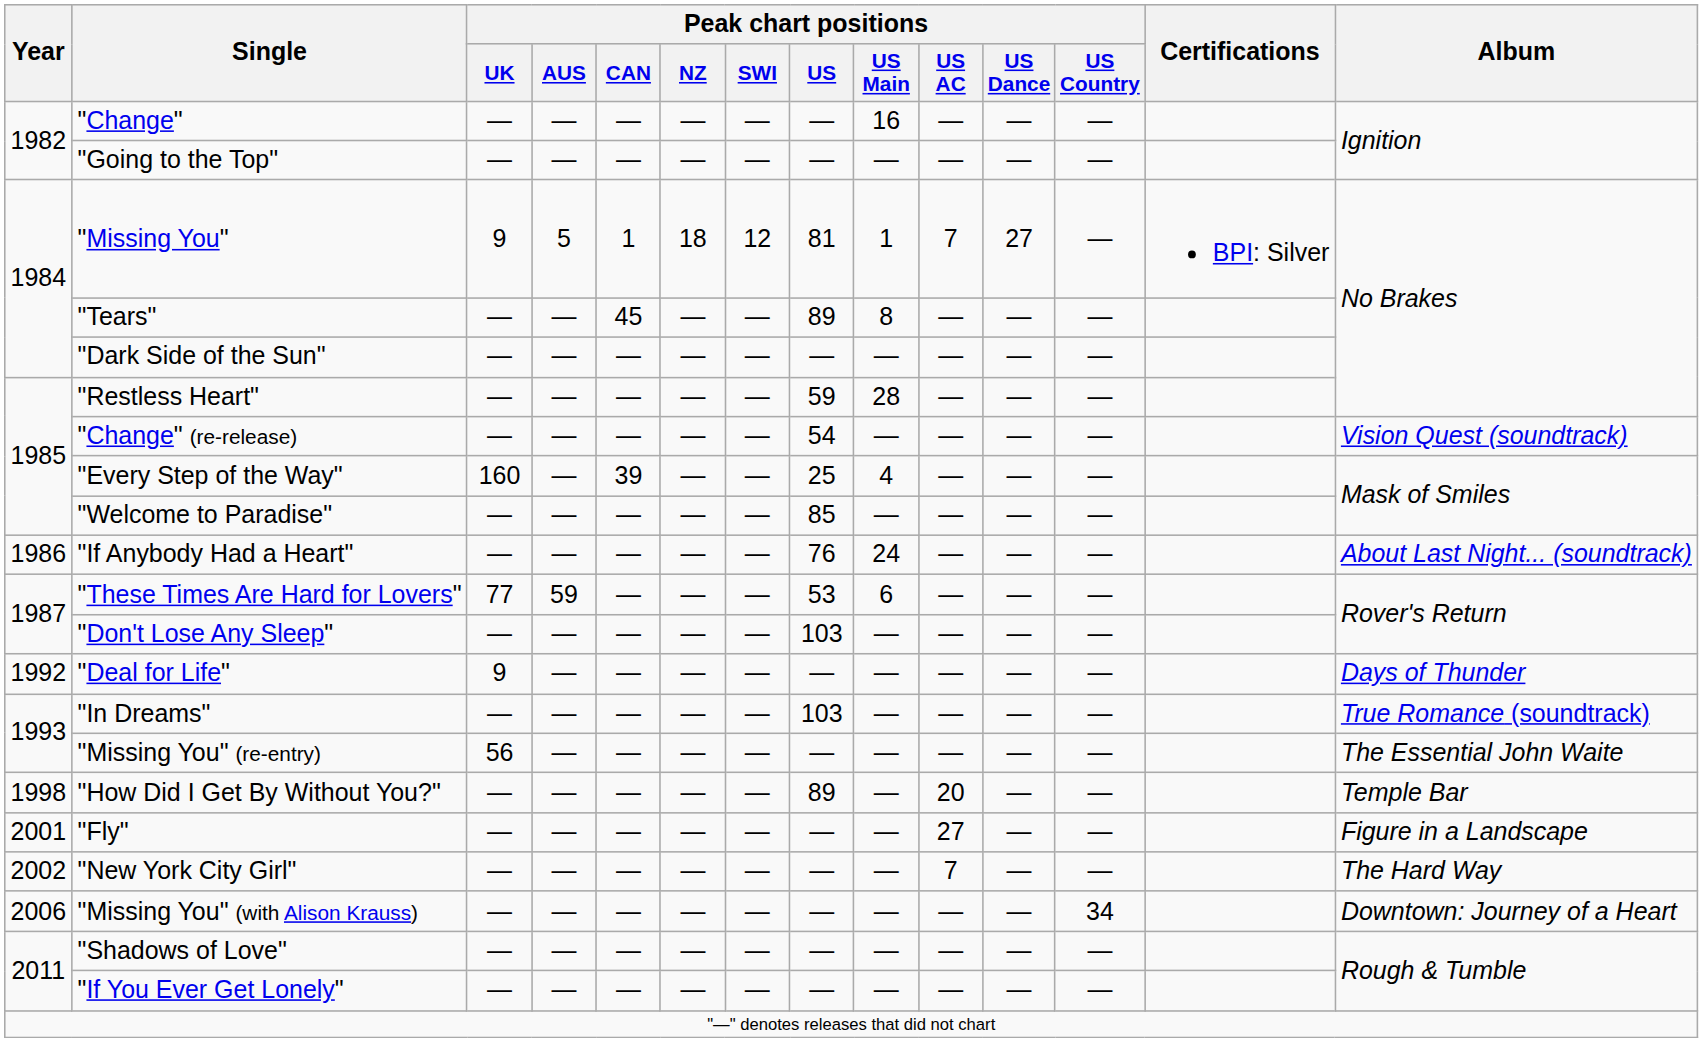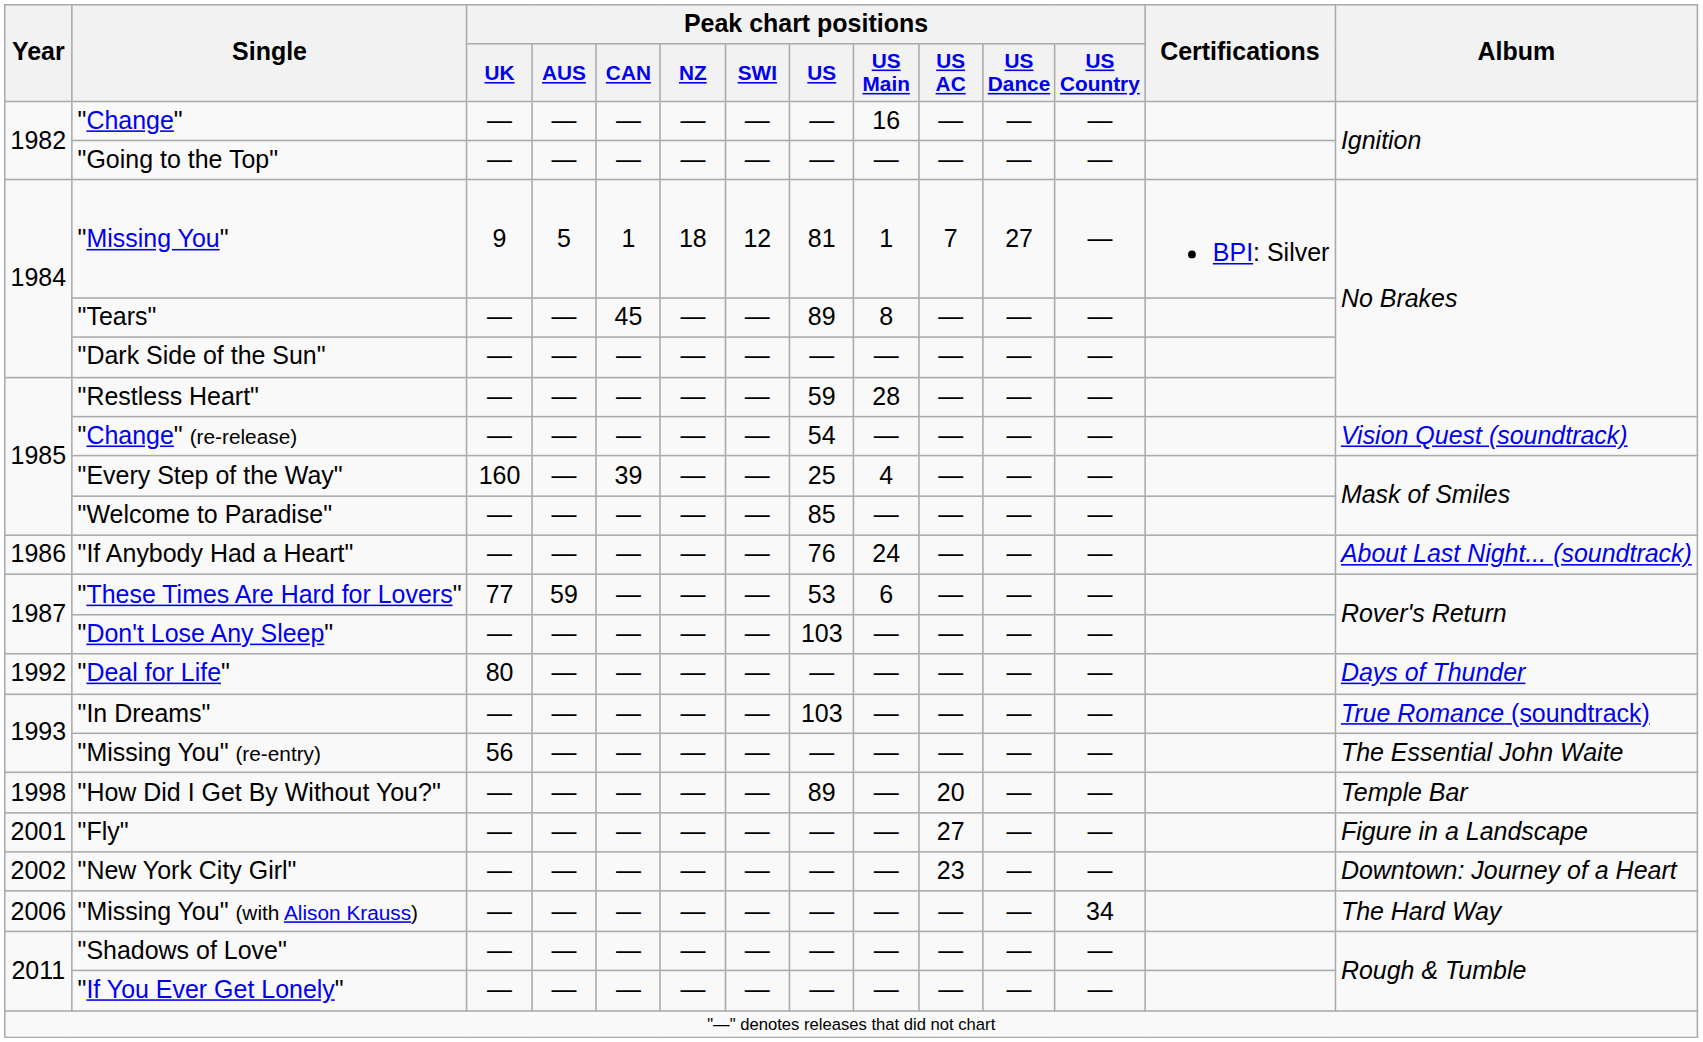 <table class="wikitable" style="text-align:center;">
 <tr>
 <th rowspan="2">Year</th>
 <th rowspan="2">Single</th>
 <th colspan="10">Peak chart positions</th>
 <th rowspan="2">Certifications</th>
 <th rowspan="2">Album</th>
 </tr>
 <tr style="font-size:smaller;">
 <th style="width:35px;"><a href='#'>UK</a></th>
 <th style="width:35px;"><a href='#'>AUS</a><br></th>
 <th style="width:35px;"><a href='#'>CAN</a></th>
 <th style="width:35px;"><a href='#'>NZ</a></th>
 <th style="width:35px;"><a href='#'>SWI</a></th>
 <th style="width:35px;"><a href='#'>US</a><br></th>
 <th style="width:35px;"><a href='#'>US Main</a></th>
 <th style="width:35px;"><a href='#'>US AC</a></th>
 <th style="width:35px;"><a href='#'>US Dance</a></th>
 <th style="width:35px;"><a href='#'>US Country</a></th>
 </tr>
 <tr>
 <td rowspan="2">1982</td>
 <td style="text-align:left;">"<a href='#'>Change</a>"</td>
 <td>—</td>
 <td>—</td>
 <td>—</td>
 <td>—</td>
 <td>—</td>
 <td>—</td>
 <td>16</td>
 <td>—</td>
 <td>—</td>
 <td>—</td>
 <td></td>
 <td style="text-align:left;" rowspan="2"><em>Ignition</em></td>
 </tr>
 <tr>
 <td style="text-align:left;">"Going to the Top"</td>
 <td>—</td>
 <td>—</td>
 <td>—</td>
 <td>—</td>
 <td>—</td>
 <td>—</td>
 <td>—</td>
 <td>—</td>
 <td>—</td>
 <td>—</td>
 <td></td>
 </tr>
 <tr>
 <td rowspan="3">1984</td>
 <td style="text-align:left;">"<a href='#'>Missing You</a>"</td>
 <td>9</td>
 <td>5</td>
 <td>1</td>
 <td>18</td>
 <td>12</td>
 <td>81</td>
 <td>1</td>
 <td>7</td>
 <td>27</td>
 <td>—</td>
 <td><br><ul><li><a href='#'>BPI</a>: Silver</li></ul></td>
 <td style="text-align:left;" rowspan="4"><em>No Brakes</em></td>
 </tr>
 <tr>
 <td style="text-align:left;">"Tears"</td>
 <td>—</td>
 <td>—</td>
 <td>45</td>
 <td>—</td>
 <td>—</td>
 <td>89</td>
 <td>8</td>
 <td>—</td>
 <td>—</td>
 <td>—</td>
 <td></td>
 </tr>
 <tr>
 <td style="text-align:left;">"Dark Side of the Sun"</td>
 <td>—</td>
 <td>—</td>
 <td>—</td>
 <td>—</td>
 <td>—</td>
 <td>—</td>
 <td>—</td>
 <td>—</td>
 <td>—</td>
 <td>—</td>
 <td></td>
 </tr>
 <tr>
 <td rowspan="4">1985</td>
 <td style="text-align:left;">"Restless Heart"</td>
 <td>—</td>
 <td>—</td>
 <td>—</td>
 <td>—</td>
 <td>—</td>
 <td>59</td>
 <td>28</td>
 <td>—</td>
 <td>—</td>
 <td>—</td>
 <td></td>
 </tr>
 <tr>
 <td style="text-align:left;">"<a href='#'>Change</a>" <small>(re-release)</small></td>
 <td>—</td>
 <td>—</td>
 <td>—</td>
 <td>—</td>
 <td>—</td>
 <td>54</td>
 <td>—</td>
 <td>—</td>
 <td>—</td>
 <td>—</td>
 <td></td>
 <td style="text-align:left;"><em><a href='#'>Vision Quest (soundtrack)</a></em></td>
 </tr>
 <tr>
 <td style="text-align:left;">"Every Step of the Way"</td>
 <td>160</td>
 <td>—</td>
 <td>39</td>
 <td>—</td>
 <td>—</td>
 <td>25</td>
 <td>4</td>
 <td>—</td>
 <td>—</td>
 <td>—</td>
 <td></td>
 <td style="text-align:left;" rowspan="2"><em>Mask of Smiles</em></td>
 </tr>
 <tr>
 <td style="text-align:left;">"Welcome to Paradise"</td>
 <td>—</td>
 <td>—</td>
 <td>—</td>
 <td>—</td>
 <td>—</td>
 <td>85</td>
 <td>—</td>
 <td>—</td>
 <td>—</td>
 <td>—</td>
 <td></td>
 </tr>
 <tr>
 <td>1986</td>
 <td style="text-align:left;">"If Anybody Had a Heart"</td>
 <td>—</td>
 <td>—</td>
 <td>—</td>
 <td>—</td>
 <td>—</td>
 <td>76</td>
 <td>24</td>
 <td>—</td>
 <td>—</td>
 <td>—</td>
 <td></td>
 <td style="text-align:left;"><em><a href='#'>About Last Night... (soundtrack)</a></em></td>
 </tr>
 <tr>
 <td rowspan="2">1987</td>
 <td style="text-align:left;">"<a href='#'>These Times Are Hard for Lovers</a>"</td>
 <td>77</td>
 <td>59</td>
 <td>—</td>
 <td>—</td>
 <td>—</td>
 <td>53</td>
 <td>6</td>
 <td>—</td>
 <td>—</td>
 <td>—</td>
 <td></td>
 <td style="text-align:left;" rowspan="2"><em>Rover's Return</em></td>
 </tr>
 <tr>
 <td style="text-align:left;">"<a href='#'>Don't Lose Any Sleep</a>"</td>
 <td>—</td>
 <td>—</td>
 <td>—</td>
 <td>—</td>
 <td>—</td>
 <td>103</td>
 <td>—</td>
 <td>—</td>
 <td>—</td>
 <td>—</td>
 <td></td>
 </tr>
 <tr>
 <td>1992</td>
 <td style="text-align:left;">"<a href='#'>Deal for Life</a>"</td>
-<td>9</td>
+<td>80</td>
 <td>—</td>
 <td>—</td>
 <td>—</td>
 <td>—</td>
 <td>—</td>
 <td>—</td>
 <td>—</td>
 <td>—</td>
 <td>—</td>
 <td></td>
 <td style="text-align:left;"><em><a href='#'>Days of Thunder</a></em></td>
 </tr>
 <tr>
 <td rowspan="2">1993</td>
 <td style="text-align:left;">"In Dreams"</td>
 <td>—</td>
 <td>—</td>
 <td>—</td>
 <td>—</td>
 <td>—</td>
 <td>103</td>
 <td>—</td>
 <td>—</td>
 <td>—</td>
 <td>—</td>
 <td></td>
 <td style="text-align:left;"><a href='#'><em>True Romance</em> (soundtrack)</a></td>
 </tr>
 <tr>
 <td style="text-align:left;">"Missing You" <small>(re-entry)</small></td>
 <td>56</td>
 <td>—</td>
 <td>—</td>
 <td>—</td>
 <td>—</td>
 <td>—</td>
 <td>—</td>
 <td>—</td>
 <td>—</td>
 <td>—</td>
 <td></td>
 <td style="text-align:left;"><em>The Essential John Waite</em></td>
 </tr>
 <tr>
 <td>1998</td>
 <td style="text-align:left;">"How Did I Get By Without You?"</td>
 <td>—</td>
 <td>—</td>
 <td>—</td>
 <td>—</td>
 <td>—</td>
 <td>89</td>
 <td>—</td>
 <td>20</td>
 <td>—</td>
 <td>—</td>
 <td></td>
 <td style="text-align:left;"><em>Temple Bar</em></td>
 </tr>
 <tr>
 <td>2001</td>
 <td style="text-align:left;">"Fly"</td>
 <td>—</td>
 <td>—</td>
 <td>—</td>
 <td>—</td>
 <td>—</td>
 <td>—</td>
 <td>—</td>
 <td>27</td>
 <td>—</td>
 <td>—</td>
 <td></td>
 <td style="text-align:left;"><em>Figure in a Landscape</em></td>
 </tr>
 <tr>
 <td>2002</td>
 <td style="text-align:left;">"New York City Girl"</td>
 <td>—</td>
 <td>—</td>
 <td>—</td>
 <td>—</td>
 <td>—</td>
 <td>—</td>
 <td>—</td>
-<td>7</td>
+<td>23</td>
 <td>—</td>
 <td>—</td>
 <td></td>
-<td style="text-align:left;"><em>The Hard Way</em></td>
+<td style="text-align:left;"><em>Downtown: Journey of a Heart</em></td>
 </tr>
 <tr>
 <td>2006</td>
 <td style="text-align:left;">"Missing You" <small>(with <a href='#'>Alison Krauss</a>)</small></td>
 <td>—</td>
 <td>—</td>
 <td>—</td>
 <td>—</td>
 <td>—</td>
 <td>—</td>
 <td>—</td>
 <td>—</td>
 <td>—</td>
 <td>34</td>
 <td></td>
-<td style="text-align:left;"><em>Downtown: Journey of a Heart</em></td>
+<td style="text-align:left;"><em>The Hard Way</em></td>
 </tr>
 <tr>
 <td rowspan="2">2011</td>
 <td style="text-align:left;">"Shadows of Love"</td>
 <td>—</td>
 <td>—</td>
 <td>—</td>
 <td>—</td>
 <td>—</td>
 <td>—</td>
 <td>—</td>
 <td>—</td>
 <td>—</td>
 <td>—</td>
 <td></td>
 <td style="text-align:left;" rowspan="2"><em>Rough & Tumble</em></td>
 </tr>
 <tr>
 <td style="text-align:left;">"<a href='#'>If You Ever Get Lonely</a>"</td>
 <td>—</td>
 <td>—</td>
 <td>—</td>
 <td>—</td>
 <td>—</td>
 <td>—</td>
 <td>—</td>
 <td>—</td>
 <td>—</td>
 <td>—</td>
 <td></td>
 </tr>
 <tr>
 <td colspan="20" style="font-size:8pt">"—" denotes releases that did not chart</td>
 </tr>
 </table>
